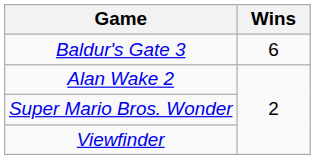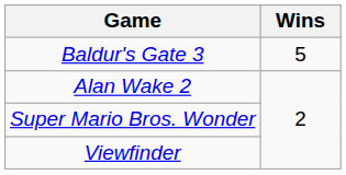 <table class="wikitable sortable plainrowheaders" style="text-align:center">
 <tr>
 <th scope="col" align="center">Game</th>
 <th scope="col" width="55">Wins</th>
 </tr>
 <tr>
 <td><em><a href='#'>Baldur's Gate 3</a></em></td>
-<td>6</td>
+<td>5</td>
 </tr>
 <tr>
 <td><em><a href='#'>Alan Wake 2</a></em></td>
 <td rowspan=3>2</td>
 </tr>
 <tr>
 <td><em><a href='#'>Super Mario Bros. Wonder</a></em></td>
 </tr>
 <tr>
 <td><em><a href='#'>Viewfinder</a></em></td>
 </tr>
 </table>
